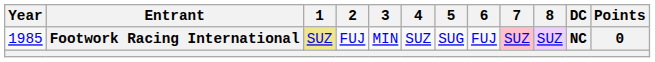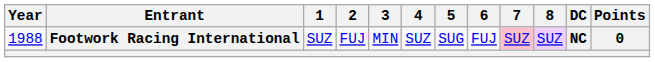 <table class="wikitable" style="text-align:center; font-size:85%">
 <tr>
 <th>Year</th>
 <th>Entrant</th>
 <th>1</th>
 <th>2</th>
 <th>3</th>
 <th>4</th>
 <th>5</th>
 <th>6</th>
 <th>7</th>
 <th>8</th>
 <th>DC</th>
 <th>Points</th>
 </tr>
 <tr>
-<td><a href='#'>1985</a></td>
+<td><a href='#'>1988</a></td>
 <th nowrap>Footwork Racing International</th>
-<td style="background: khaki;"><a href='#'>SUZ</a></td>
+<td><a href='#'>SUZ</a></td>
 <td><a href='#'>FUJ</a></td>
 <td><a href='#'>MIN</a></td>
 <td><a href='#'>SUZ</a></td>
 <td><a href='#'>SUG</a></td>
 <td><a href='#'>FUJ</a></td>
 <td style="background: pink;"><a href='#'>SUZ</a></td>
 <td style="background:#EFCFFF;"><a href='#'>SUZ</a><br></td>
 <th>NC</th>
 <th>0</th>
 </tr>
 <tr>
 <th colspan="12"></th>
 </tr>
 </table>
